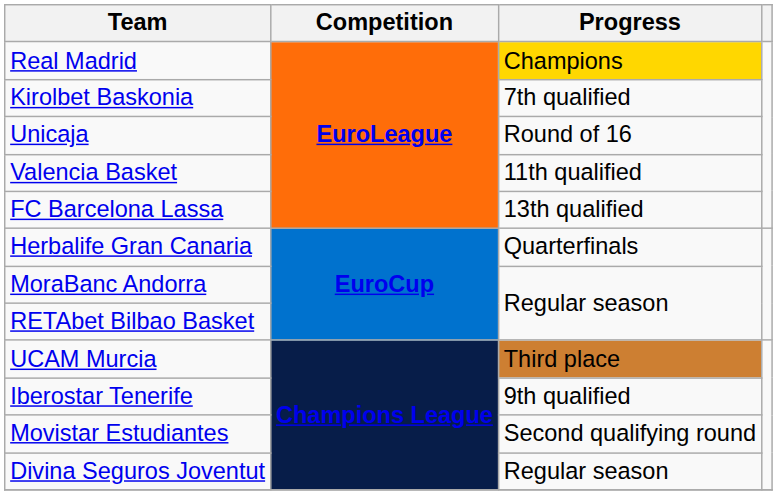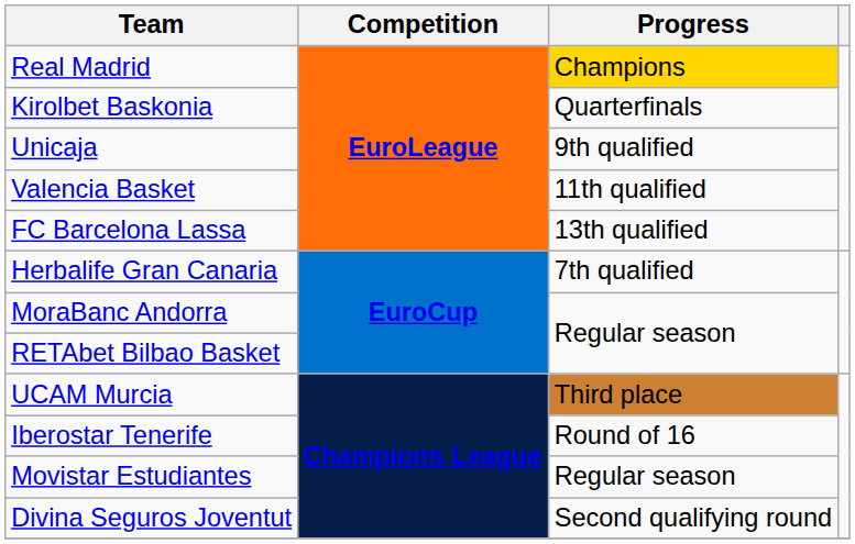 <table class="wikitable sortable">
 <tr>
 <th>Team</th>
 <th>Competition</th>
 <th>Progress</th>
 <th></th>
 </tr>
 <tr>
 <td><a href='#'>Real Madrid</a></td>
 <td rowspan="5" style="background:#ff6d09;color:#ffffff;text-align:center"><strong><a href='#'><span>EuroLeague</span></a></strong></td>
 <td bgcolor=#FFD700>Champions</td>
 <td rowspan=5></td>
 </tr>
 <tr>
 <td><a href='#'>Kirolbet Baskonia</a></td>
-<td>7th qualified</td>
+<td>Quarterfinals</td>
 </tr>
 <tr>
 <td><a href='#'>Unicaja</a></td>
-<td>Round of 16</td>
+<td>9th qualified</td>
 </tr>
 <tr>
 <td><a href='#'>Valencia Basket</a></td>
 <td>11th qualified</td>
 </tr>
 <tr>
 <td><a href='#'>FC Barcelona Lassa</a></td>
 <td>13th qualified</td>
 </tr>
 <tr>
 <td><a href='#'>Herbalife Gran Canaria</a></td>
 <td rowspan="3" style="background-color:#0072CE;color:white;text-align:center"><strong><a href='#'><span>EuroCup</span></a></strong></td>
-<td>Quarterfinals</td>
+<td>7th qualified</td>
 <td rowspan=3 style="text-align:center"></td>
 </tr>
 <tr>
 <td><a href='#'>MoraBanc Andorra</a></td>
 <td rowspan=2>Regular season</td>
 </tr>
 <tr>
 <td><a href='#'>RETAbet Bilbao Basket</a></td>
 </tr>
 <tr>
 <td><a href='#'>UCAM Murcia</a></td>
 <td rowspan="4" style="background-color:#071D49;color:#D0D3D4;text-align:center"><strong><a href='#'><span>Champions League</span></a></strong></td>
 <td bgcolor=#CD7F32>Third place</td>
 <td rowspan=4 style="text-align:center"></td>
 </tr>
 <tr>
 <td><a href='#'>Iberostar Tenerife</a></td>
-<td>9th qualified</td>
+<td>Round of 16</td>
 </tr>
 <tr>
 <td><a href='#'>Movistar Estudiantes</a></td>
-<td>Second qualifying round</td>
+<td>Regular season</td>
 </tr>
 <tr>
 <td><a href='#'>Divina Seguros Joventut</a></td>
-<td>Regular season</td>
+<td>Second qualifying round</td>
 </tr>
 <tr>
 </tr>
 </table>
